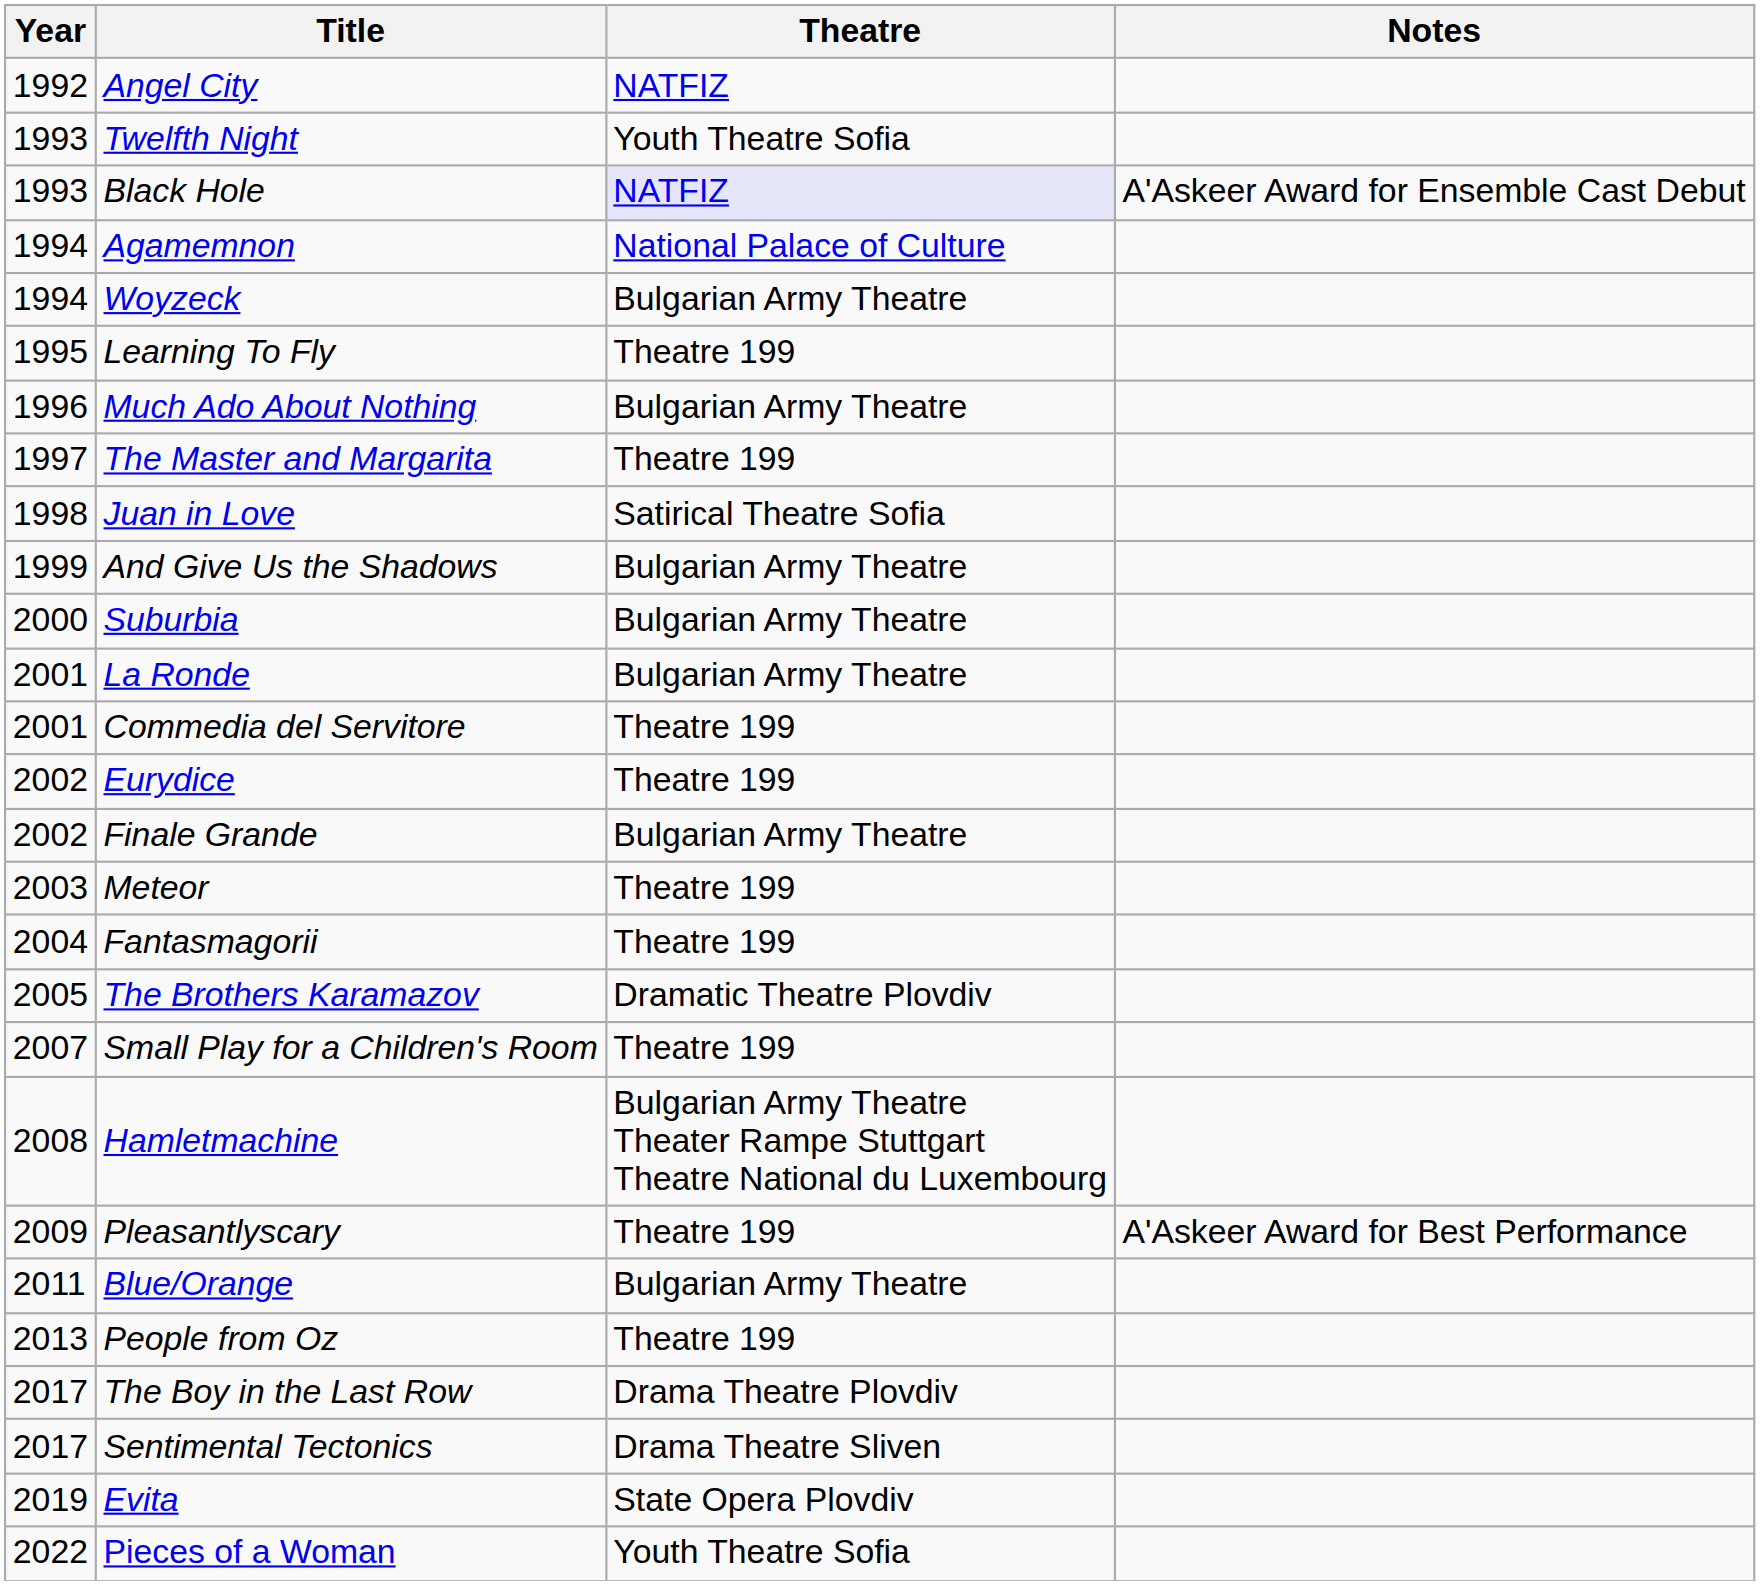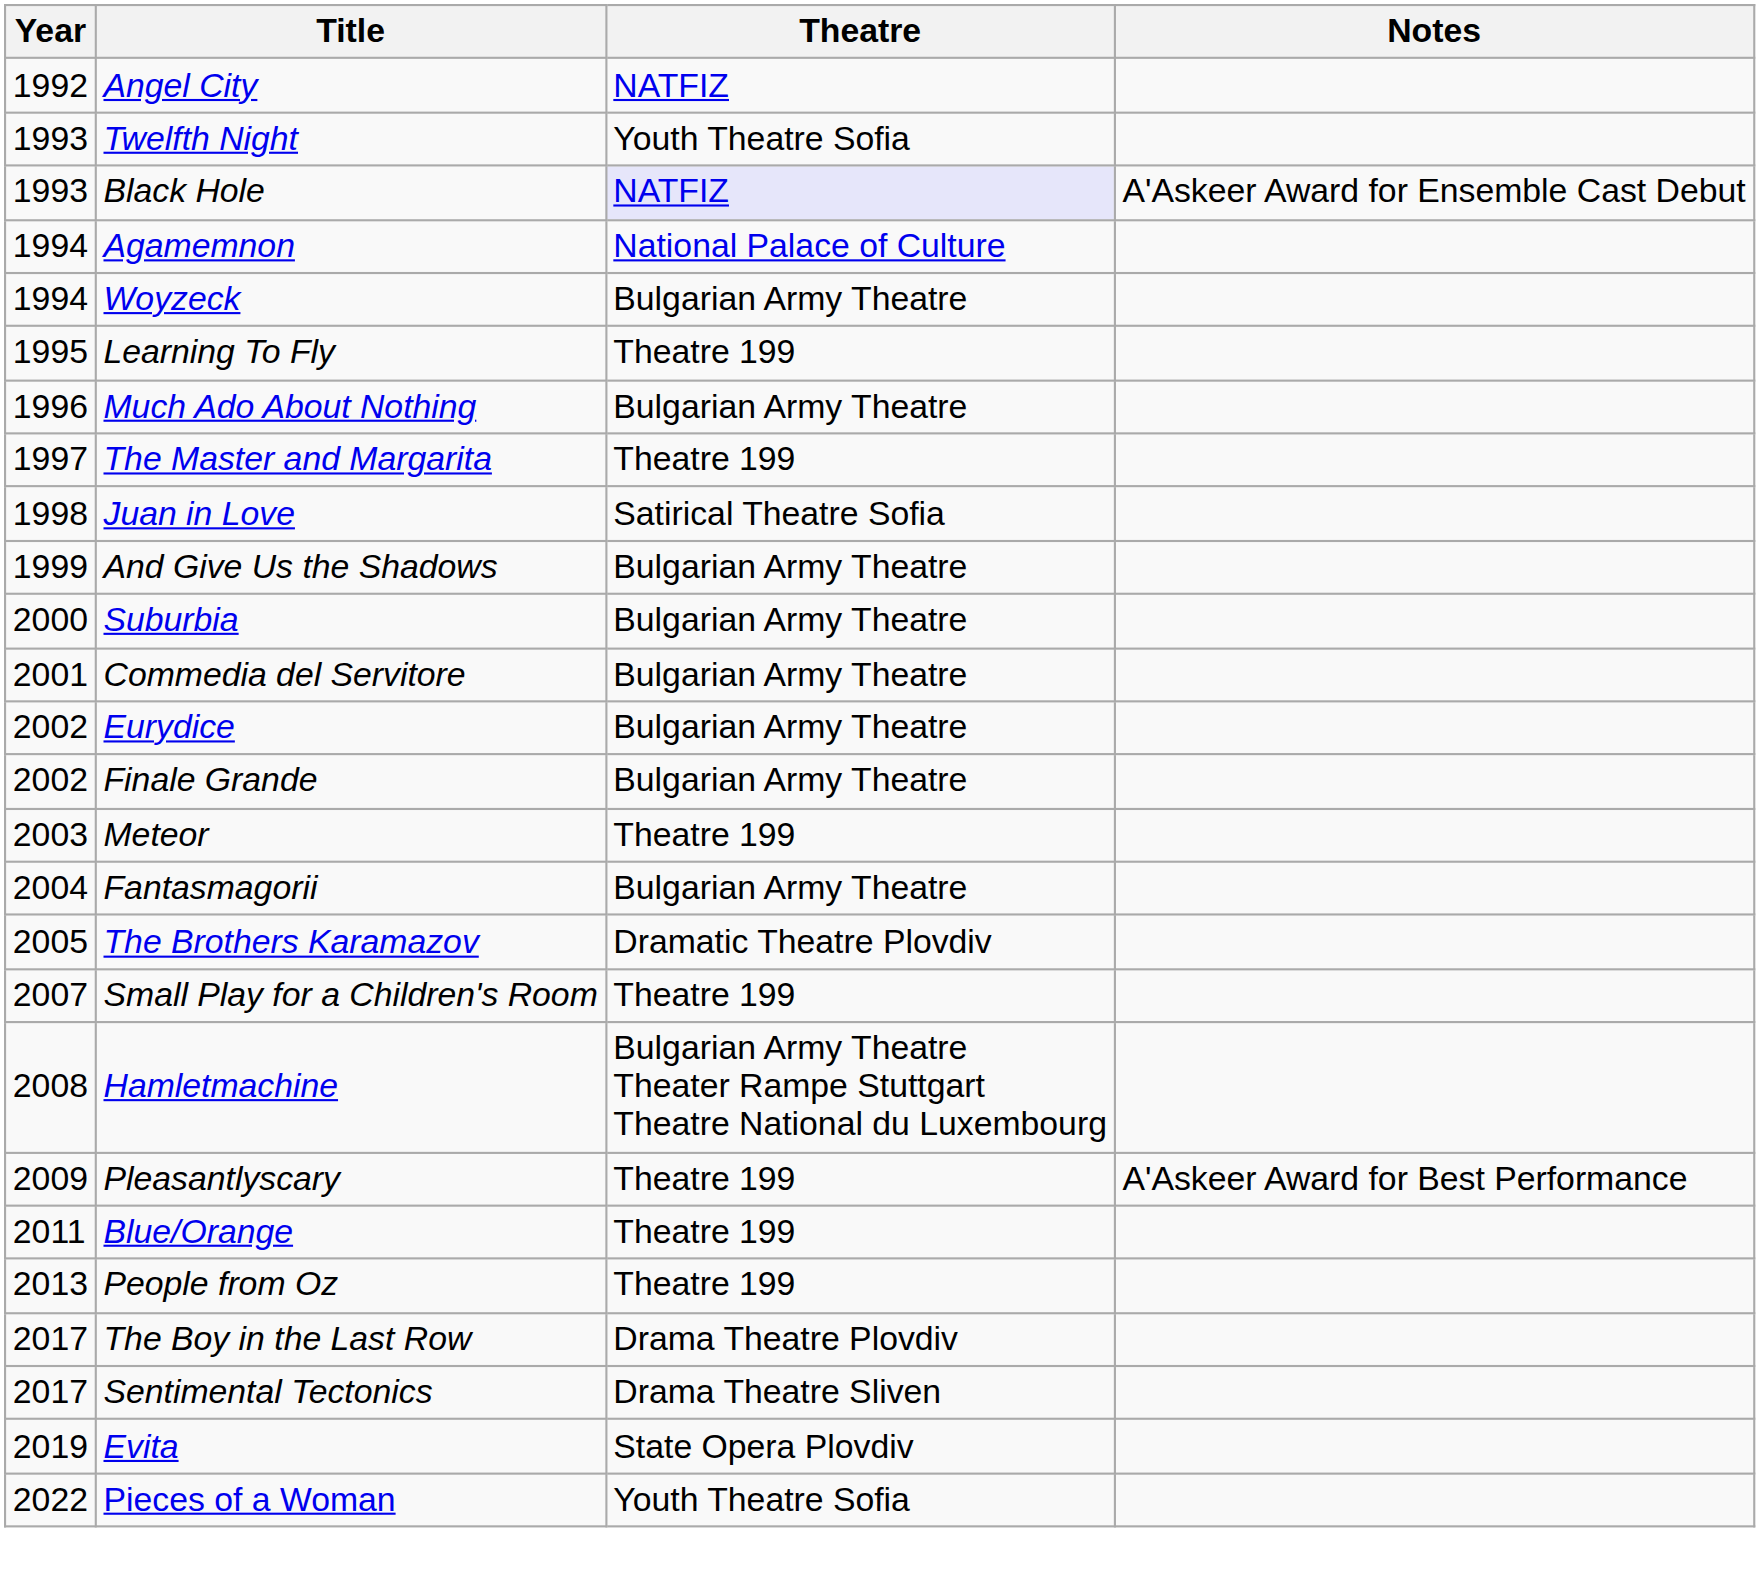 <table class="wikitable sortable">
 <tr>
 <th>Year</th>
 <th>Title</th>
 <th>Theatre</th>
 <th>Notes</th>
 </tr>
 <tr>
 <td>1992</td>
 <td><em><a href='#'>Angel City</a></em></td>
 <td><a href='#'>NATFIZ</a></td>
 <td></td>
 </tr>
 <tr>
 <td>1993</td>
 <td><em><a href='#'>Twelfth Night</a></em></td>
 <td>Youth Theatre Sofia</td>
 <td></td>
 </tr>
 <tr>
 <td>1993</td>
 <td><em>Black Hole</em></td>
 <td style="background: lavender;"><a href='#'>NATFIZ</a></td>
 <td>A'Askeer Award for Ensemble Cast Debut</td>
 </tr>
 <tr>
 <td>1994</td>
 <td><em><a href='#'>Agamemnon</a></em></td>
 <td><a href='#'>National Palace of Culture</a></td>
 <td></td>
 </tr>
 <tr>
 <td>1994</td>
 <td><em><a href='#'>Woyzeck</a></em></td>
 <td>Bulgarian Army Theatre</td>
 <td></td>
 </tr>
 <tr>
 <td>1995</td>
 <td><em>Learning To Fly</em></td>
 <td>Theatre 199</td>
 <td></td>
 </tr>
 <tr>
 <td>1996</td>
 <td><em><a href='#'>Much Ado About Nothing</a></em></td>
 <td>Bulgarian Army Theatre</td>
 <td></td>
 </tr>
 <tr>
 <td>1997</td>
 <td><em><a href='#'>The Master and Margarita</a></em></td>
 <td>Theatre 199</td>
 <td></td>
 </tr>
 <tr>
 <td>1998</td>
 <td><em><a href='#'>Juan in Love</a></em></td>
 <td>Satirical Theatre Sofia</td>
 <td></td>
 </tr>
 <tr>
 <td>1999</td>
 <td><em>And Give Us the Shadows</em></td>
 <td>Bulgarian Army Theatre</td>
 <td></td>
 </tr>
 <tr>
 <td>2000</td>
 <td><em><a href='#'>Suburbia</a></em></td>
 <td>Bulgarian Army Theatre</td>
 <td></td>
 </tr>
 <tr>
 <td>2001</td>
-<td><em><a href='#'>La Ronde</a></em></td>
+<td><em>Commedia del Servitore</em></td>
 <td>Bulgarian Army Theatre</td>
-<td></td>
-</tr>
-<tr>
-<td>2001</td>
-<td><em>Commedia del Servitore</em></td>
-<td>Theatre 199</td>
 <td></td>
 </tr>
 <tr>
 <td>2002</td>
 <td><em><a href='#'>Eurydice</a></em></td>
-<td>Theatre 199</td>
+<td>Bulgarian Army Theatre</td>
 <td></td>
 </tr>
 <tr>
 <td>2002</td>
 <td><em>Finale Grande</em></td>
 <td>Bulgarian Army Theatre</td>
 <td></td>
 </tr>
 <tr>
 <td>2003</td>
 <td><em>Meteor</em></td>
 <td>Theatre 199</td>
 <td></td>
 </tr>
 <tr>
 <td>2004</td>
 <td><em>Fantasmagorii</em></td>
-<td>Theatre 199</td>
+<td>Bulgarian Army Theatre</td>
 <td></td>
 </tr>
 <tr>
 <td>2005</td>
 <td><em><a href='#'>The Brothers Karamazov</a></em></td>
 <td>Dramatic Theatre Plovdiv</td>
 <td></td>
 </tr>
 <tr>
 <td>2007</td>
 <td><em>Small Play for a Children's Room</em></td>
 <td>Theatre 199</td>
 <td></td>
 </tr>
 <tr>
 <td>2008</td>
 <td><em><a href='#'>Hamletmachine</a></em></td>
 <td>Bulgarian Army Theatre<br>Theater Rampe Stuttgart<br>Theatre National du Luxembourg</td>
 <td></td>
 </tr>
 <tr>
 <td>2009</td>
 <td><em>Pleasantlyscary</em></td>
 <td>Theatre 199</td>
 <td>A'Askeer Award for Best Performance</td>
 </tr>
 <tr>
 <td>2011</td>
 <td><em><a href='#'>Blue/Orange</a></em></td>
-<td>Bulgarian Army Theatre</td>
+<td>Theatre 199</td>
 <td></td>
 </tr>
 <tr>
 <td>2013</td>
 <td><em>People from Oz</em></td>
 <td>Theatre 199</td>
 <td></td>
 </tr>
 <tr>
 <td>2017</td>
 <td><em>The Boy in the Last Row</em></td>
 <td>Drama Theatre Plovdiv</td>
 <td></td>
 </tr>
 <tr>
 <td>2017</td>
 <td><em>Sentimental Tectonics</em></td>
 <td>Drama Theatre Sliven</td>
 <td></td>
 </tr>
 <tr>
 <td>2019</td>
 <td><em><a href='#'>Evita</a></em></td>
 <td>State Opera Plovdiv</td>
 <td></td>
 </tr>
 <tr>
 <td>2022</td>
 <td><a href='#'>Pieces of a Woman</a></td>
 <td>Youth Theatre Sofia</td>
 <td></td>
 </tr>
 </table>
